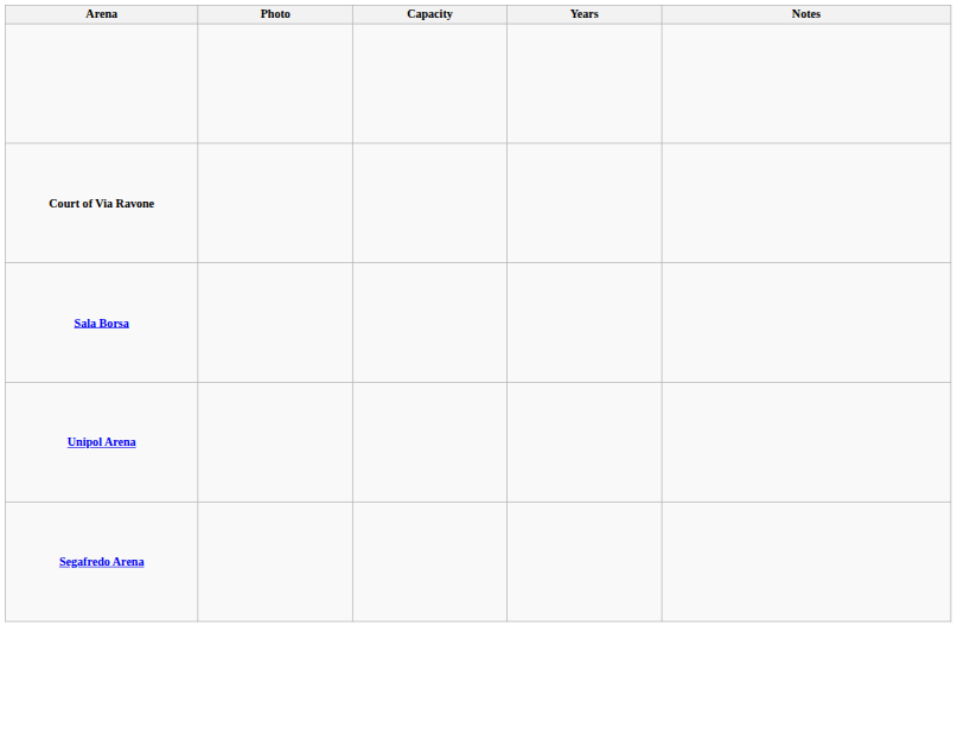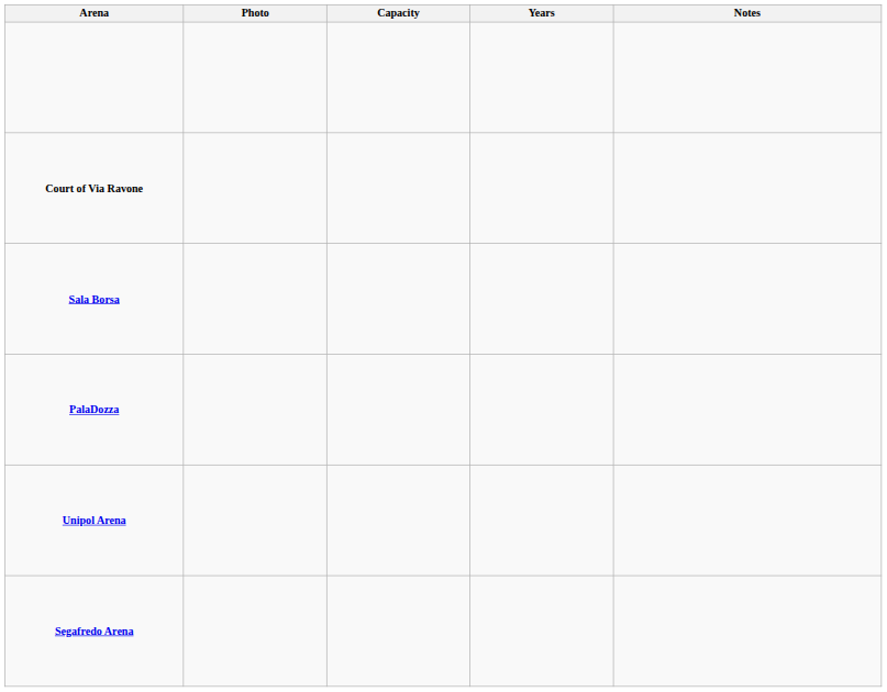 <table class="wikitable" style="text-align:center; style="width=80%">
 <tr>
 <th width=10%>Arena</th>
 <th width=8%>Photo</th>
 <th width=8%>Capacity</th>
 <th width=8%>Years</th>
 <th width=15%>Notes</th>
 </tr>
 <tr style="height:10em;">
 <td></td>
 <td></td>
 <td></td>
 <td></td>
 <td></td>
 </tr>
 <tr style="height:10em;">
 <td><strong>Court of Via Ravone</strong></td>
 <td></td>
 <td></td>
 <td></td>
 <td></td>
 </tr>
 <tr style="height:10em;">
 <td><strong><a href='#'>Sala Borsa</a></strong></td>
 <td></td>
 <td></td>
 <td></td>
 <td></td>
 </tr>
 <tr style="height:10em;">
+<td><strong><a href='#'>PalaDozza</a></strong></td>
+<td></td>
+<td></td>
+<td></td>
+<td></td>
+</tr>
+<tr style="height:10em;">
 <td><strong><a href='#'>Unipol Arena</a></strong></td>
 <td></td>
 <td></td>
 <td></td>
 <td></td>
 </tr>
 <tr style="height:10em;">
 <td><strong><a href='#'>Segafredo Arena</a></strong></td>
 <td></td>
 <td></td>
 <td></td>
 <td></td>
 </tr>
 </table>
